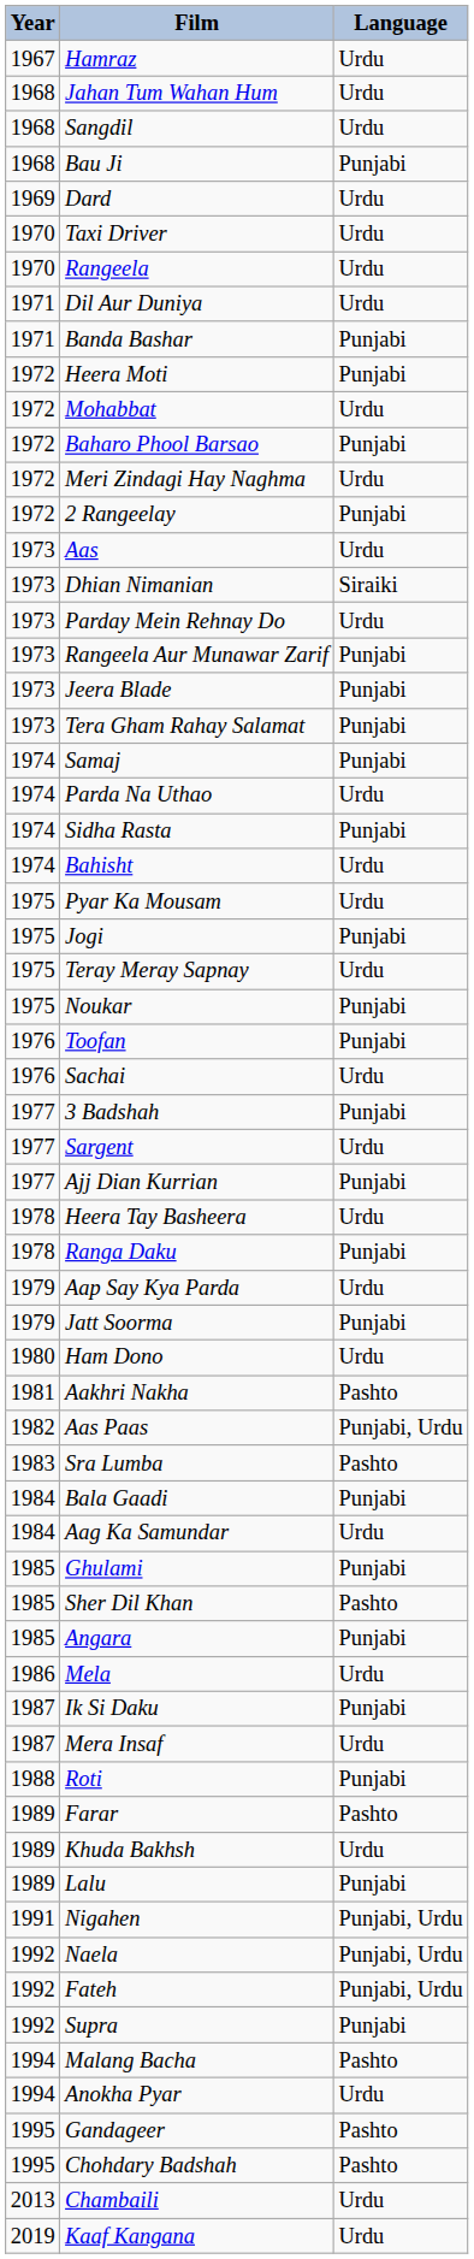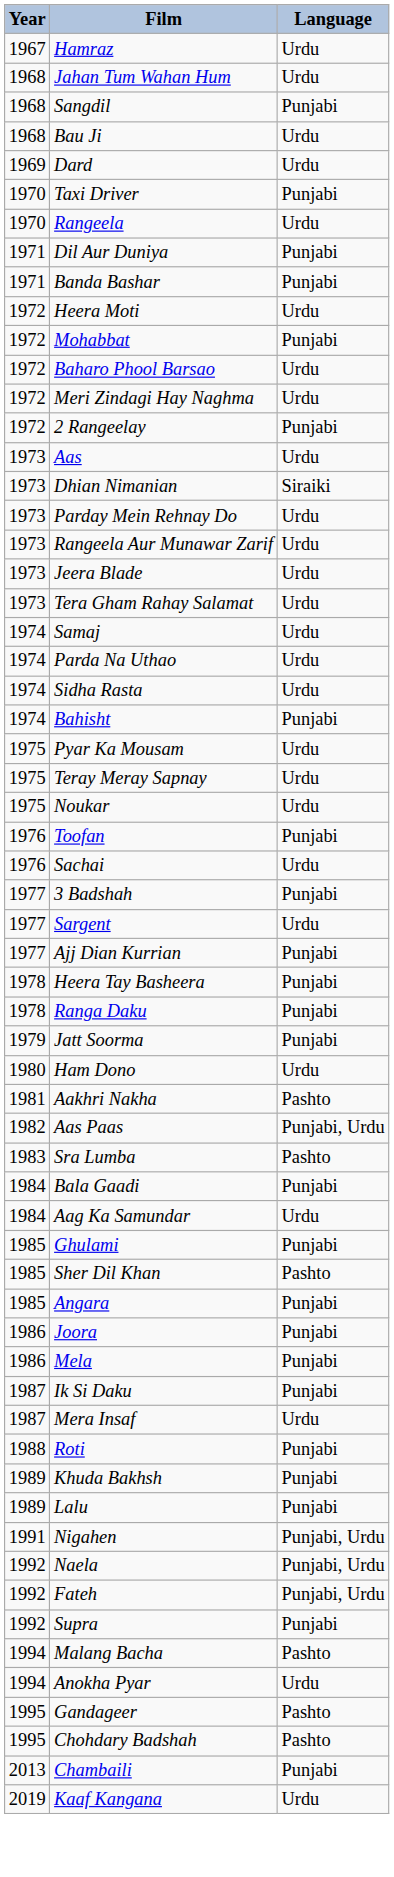 <table class="wikitable sortable plainrowheaders">
 <tr>
 <th style="background:#B0C4DE;">Year</th>
 <th style="background:#B0C4DE;">Film</th>
 <th style="background:#B0C4DE;">Language</th>
 </tr>
 <tr>
 <td>1967</td>
 <td><em><a href='#'>Hamraz</a></em></td>
 <td>Urdu</td>
 </tr>
 <tr>
 <td>1968</td>
 <td><em><a href='#'>Jahan Tum Wahan Hum</a></em></td>
 <td>Urdu</td>
 </tr>
 <tr>
 <td>1968</td>
 <td><em>Sangdil</em></td>
-<td>Urdu</td>
+<td>Punjabi</td>
 </tr>
 <tr>
 <td>1968</td>
 <td><em>Bau Ji</em></td>
-<td>Punjabi</td>
+<td>Urdu</td>
 </tr>
 <tr>
 <td>1969</td>
 <td><em>Dard</em></td>
 <td>Urdu</td>
 </tr>
 <tr>
 <td>1970</td>
 <td><em>Taxi Driver</em></td>
-<td>Urdu</td>
+<td>Punjabi</td>
 </tr>
 <tr>
 <td>1970</td>
 <td><em><a href='#'>Rangeela</a></em></td>
 <td>Urdu</td>
 </tr>
 <tr>
 <td>1971</td>
 <td><em>Dil Aur Duniya</em></td>
-<td>Urdu</td>
+<td>Punjabi</td>
 </tr>
 <tr>
 <td>1971</td>
 <td><em>Banda Bashar</em></td>
 <td>Punjabi</td>
 </tr>
 <tr>
 <td>1972</td>
 <td><em>Heera Moti</em></td>
+<td>Urdu</td>
+</tr>
+<tr>
+<td>1972</td>
+<td><em><a href='#'>Mohabbat</a></em></td>
 <td>Punjabi</td>
 </tr>
 <tr>
 <td>1972</td>
-<td><em><a href='#'>Mohabbat</a></em></td>
+<td><em><a href='#'>Baharo Phool Barsao</a></em></td>
 <td>Urdu</td>
-</tr>
-<tr>
-<td>1972</td>
-<td><em><a href='#'>Baharo Phool Barsao</a></em></td>
-<td>Punjabi</td>
 </tr>
 <tr>
 <td>1972</td>
 <td><em>Meri Zindagi Hay Naghma</em></td>
 <td>Urdu</td>
 </tr>
 <tr>
 <td>1972</td>
 <td><em>2 Rangeelay</em></td>
 <td>Punjabi</td>
 </tr>
 <tr>
 <td>1973</td>
 <td><em><a href='#'>Aas</a></em></td>
 <td>Urdu</td>
 </tr>
 <tr>
 <td>1973</td>
 <td><em>Dhian Nimanian</em></td>
 <td>Siraiki</td>
 </tr>
 <tr>
 <td>1973</td>
 <td><em>Parday Mein Rehnay Do</em></td>
 <td>Urdu</td>
 </tr>
 <tr>
 <td>1973</td>
 <td><em>Rangeela Aur Munawar Zarif</em></td>
-<td>Punjabi</td>
+<td>Urdu</td>
 </tr>
 <tr>
 <td>1973</td>
 <td><em>Jeera Blade</em></td>
-<td>Punjabi</td>
+<td>Urdu</td>
 </tr>
 <tr>
 <td>1973</td>
 <td><em>Tera Gham Rahay Salamat</em></td>
-<td>Punjabi</td>
+<td>Urdu</td>
 </tr>
 <tr>
 <td>1974</td>
 <td><em>Samaj</em></td>
-<td>Punjabi</td>
+<td>Urdu</td>
 </tr>
 <tr>
 <td>1974</td>
 <td><em>Parda Na Uthao</em></td>
 <td>Urdu</td>
 </tr>
 <tr>
 <td>1974</td>
 <td><em>Sidha Rasta</em></td>
-<td>Punjabi</td>
+<td>Urdu</td>
 </tr>
 <tr>
 <td>1974</td>
 <td><em><a href='#'>Bahisht</a></em></td>
-<td>Urdu</td>
+<td>Punjabi</td>
 </tr>
 <tr>
 <td>1975</td>
 <td><em>Pyar Ka Mousam</em></td>
 <td>Urdu</td>
-</tr>
-<tr>
-<td>1975</td>
-<td><em>Jogi</em></td>
-<td>Punjabi</td>
 </tr>
 <tr>
 <td>1975</td>
 <td><em>Teray Meray Sapnay</em></td>
 <td>Urdu</td>
 </tr>
 <tr>
 <td>1975</td>
 <td><em>Noukar</em></td>
-<td>Punjabi</td>
+<td>Urdu</td>
 </tr>
 <tr>
 <td>1976</td>
 <td><em><a href='#'>Toofan</a></em></td>
 <td>Punjabi</td>
 </tr>
 <tr>
 <td>1976</td>
 <td><em>Sachai</em></td>
 <td>Urdu</td>
 </tr>
 <tr>
 <td>1977</td>
 <td><em>3 Badshah</em></td>
 <td>Punjabi</td>
 </tr>
 <tr>
 <td>1977</td>
 <td><em><a href='#'>Sargent</a></em></td>
 <td>Urdu</td>
 </tr>
 <tr>
 <td>1977</td>
 <td><em>Ajj Dian Kurrian</em></td>
 <td>Punjabi</td>
 </tr>
 <tr>
 <td>1978</td>
 <td><em>Heera Tay Basheera</em></td>
-<td>Urdu</td>
+<td>Punjabi</td>
 </tr>
 <tr>
 <td>1978</td>
 <td><em><a href='#'>Ranga Daku</a></em></td>
 <td>Punjabi</td>
-</tr>
-<tr>
-<td>1979</td>
-<td><em>Aap Say Kya Parda</em></td>
-<td>Urdu</td>
 </tr>
 <tr>
 <td>1979</td>
 <td><em>Jatt Soorma</em></td>
 <td>Punjabi</td>
 </tr>
 <tr>
 <td>1980</td>
 <td><em>Ham Dono</em></td>
 <td>Urdu</td>
 </tr>
 <tr>
 <td>1981</td>
 <td><em>Aakhri Nakha</em></td>
 <td>Pashto</td>
 </tr>
 <tr>
 <td>1982</td>
 <td><em>Aas Paas</em></td>
 <td>Punjabi, Urdu</td>
 </tr>
 <tr>
 <td>1983</td>
 <td><em>Sra Lumba</em></td>
 <td>Pashto</td>
 </tr>
 <tr>
 <td>1984</td>
 <td><em>Bala Gaadi</em></td>
 <td>Punjabi</td>
 </tr>
 <tr>
 <td>1984</td>
 <td><em>Aag Ka Samundar</em></td>
 <td>Urdu</td>
 </tr>
 <tr>
 <td>1985</td>
 <td><em><a href='#'>Ghulami</a></em></td>
 <td>Punjabi</td>
 </tr>
 <tr>
 <td>1985</td>
 <td><em>Sher Dil Khan</em></td>
 <td>Pashto</td>
 </tr>
 <tr>
 <td>1985</td>
 <td><em><a href='#'>Angara</a></em></td>
 <td>Punjabi</td>
 </tr>
 <tr>
 <td>1986</td>
+<td><em><a href='#'>Joora</a></em></td>
+<td>Punjabi</td>
+</tr>
+<tr>
+<td>1986</td>
 <td><em><a href='#'>Mela</a></em></td>
-<td>Urdu</td>
+<td>Punjabi</td>
 </tr>
 <tr>
 <td>1987</td>
 <td><em>Ik Si Daku</em></td>
 <td>Punjabi</td>
 </tr>
 <tr>
 <td>1987</td>
 <td><em>Mera Insaf</em></td>
 <td>Urdu</td>
 </tr>
 <tr>
 <td>1988</td>
 <td><em><a href='#'>Roti</a></em></td>
 <td>Punjabi</td>
 </tr>
 <tr>
 <td>1989</td>
-<td><em>Farar</em></td>
-<td>Pashto</td>
-</tr>
-<tr>
-<td>1989</td>
 <td><em>Khuda Bakhsh</em></td>
-<td>Urdu</td>
+<td>Punjabi</td>
 </tr>
 <tr>
 <td>1989</td>
 <td><em>Lalu</em></td>
 <td>Punjabi</td>
 </tr>
 <tr>
 <td>1991</td>
 <td><em>Nigahen</em></td>
 <td>Punjabi, Urdu</td>
 </tr>
 <tr>
 <td>1992</td>
 <td><em>Naela</em></td>
 <td>Punjabi, Urdu</td>
 </tr>
 <tr>
 <td>1992</td>
 <td><em>Fateh</em></td>
 <td>Punjabi, Urdu</td>
 </tr>
 <tr>
 <td>1992</td>
 <td><em>Supra</em></td>
 <td>Punjabi</td>
 </tr>
 <tr>
 <td>1994</td>
 <td><em>Malang Bacha</em></td>
 <td>Pashto</td>
 </tr>
 <tr>
 <td>1994</td>
 <td><em>Anokha Pyar</em></td>
 <td>Urdu</td>
 </tr>
 <tr>
 <td>1995</td>
 <td><em>Gandageer</em></td>
 <td>Pashto</td>
 </tr>
 <tr>
 <td>1995</td>
 <td><em>Chohdary Badshah</em></td>
 <td>Pashto</td>
 </tr>
 <tr>
 <td>2013</td>
 <td><em><a href='#'>Chambaili</a></em></td>
-<td>Urdu</td>
+<td>Punjabi</td>
 </tr>
 <tr>
 <td>2019</td>
 <td><em><a href='#'>Kaaf Kangana</a></em></td>
 <td>Urdu</td>
 </tr>
 </table>
